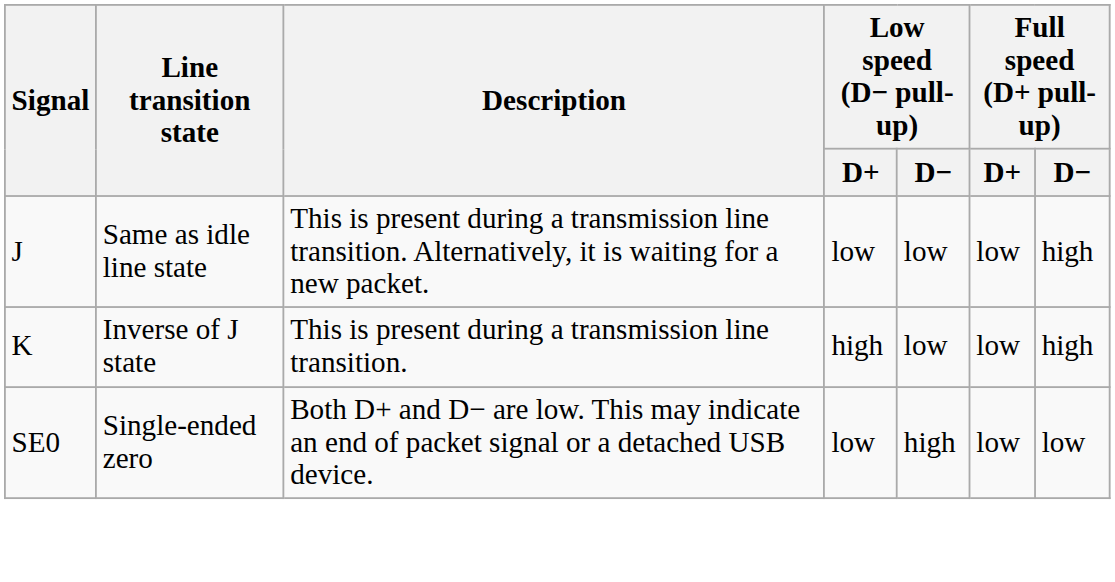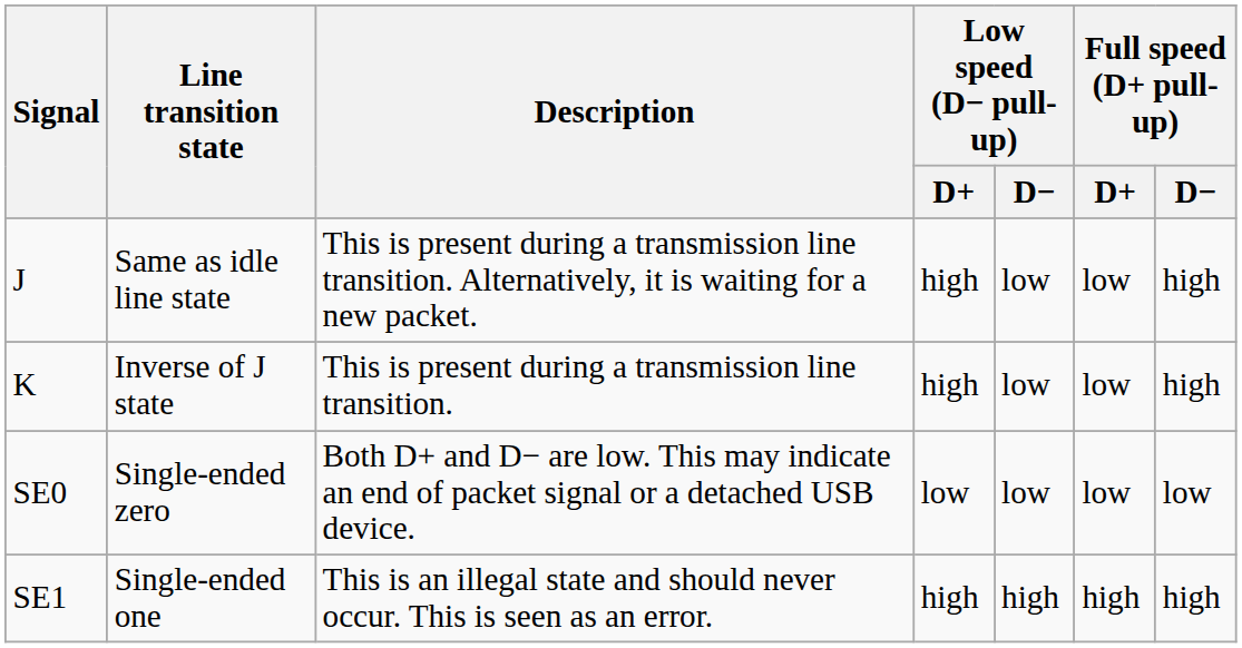 <table class="wikitable">
 <tr>
 <th rowspan=2>Signal</th>
 <th rowspan=2>Line transition state</th>
 <th rowspan=2>Description</th>
 <th colspan="2">Low speed <br>(D− pull-up)</th>
 <th colspan="2">Full speed <br>(D+ pull-up)</th>
 </tr>
 <tr>
 <th>D+</th>
 <th>D−</th>
 <th>D+</th>
 <th>D−</th>
 </tr>
 <tr>
 <td>J</td>
 <td>Same as idle line state</td>
 <td>This is present during a transmission line transition. Alternatively, it is waiting for a new packet.</td>
-<td>low</td>
+<td>high</td>
 <td>low</td>
 <td>low</td>
 <td>high</td>
 </tr>
 <tr>
 <td>K</td>
 <td>Inverse of J state</td>
 <td>This is present during a transmission line transition.</td>
 <td>high</td>
 <td>low</td>
 <td>low</td>
 <td>high</td>
 </tr>
 <tr>
 <td>SE0</td>
 <td>Single-ended zero</td>
 <td>Both D+ and D− are low. This may indicate an end of packet signal or a detached USB device.</td>
 <td>low</td>
-<td>high</td>
+<td>low</td>
 <td>low</td>
 <td>low</td>
 </tr>
+<tr>
+<td>SE1</td>
+<td>Single-ended one</td>
+<td>This is an illegal state and should never occur. This is seen as an error.</td>
+<td>high</td>
+<td>high</td>
+<td>high</td>
+<td>high</td>
+</tr>
 </table>
